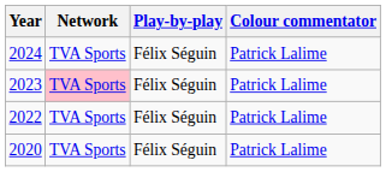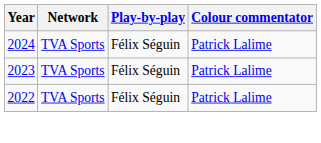 <table class="wikitable sortable" style="font-size:1.00em; line-height:1.5em;">
 <tr>
 <th>Year</th>
 <th>Network</th>
 <th><a href='#'>Play-by-play</a></th>
 <th><a href='#'>Colour commentator</a></th>
 </tr>
 <tr>
 <td><a href='#'>2024</a></td>
 <td><a href='#'>TVA Sports</a></td>
 <td>Félix Séguin</td>
 <td><a href='#'>Patrick Lalime</a></td>
 </tr>
 <tr>
 <td><a href='#'>2023</a></td>
-<td style="background: pink;"><a href='#'>TVA Sports</a></td>
+<td><a href='#'>TVA Sports</a></td>
 <td>Félix Séguin</td>
 <td><a href='#'>Patrick Lalime</a></td>
 </tr>
 <tr>
 <td><a href='#'>2022</a></td>
 <td><a href='#'>TVA Sports</a></td>
 <td>Félix Séguin</td>
 <td><a href='#'>Patrick Lalime</a></td>
 </tr>
-<tr>
-<td><a href='#'>2020</a></td>
-<td><a href='#'>TVA Sports</a></td>
-<td>Félix Séguin</td>
-<td><a href='#'>Patrick Lalime</a></td>
-</tr>
 </table>
